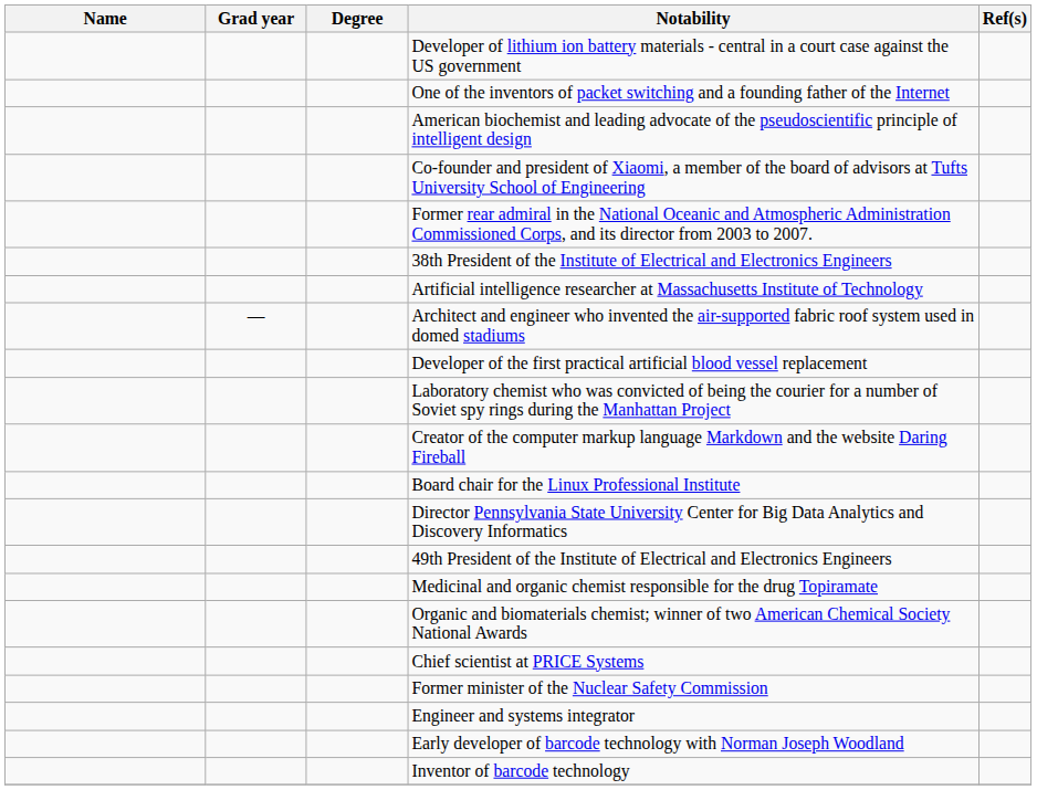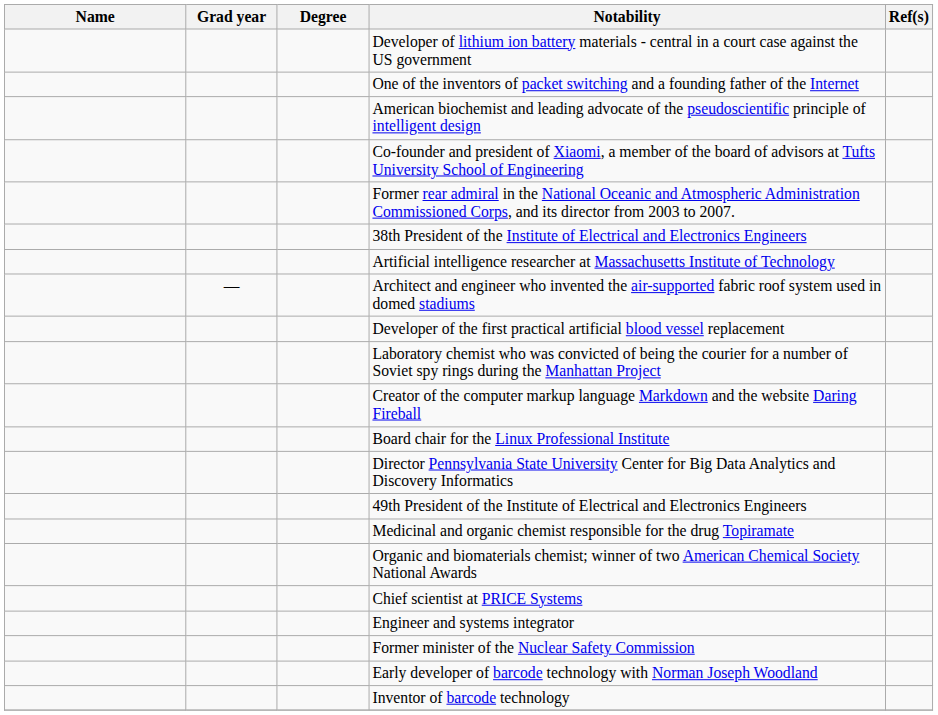 <table class="wikitable sortable" width=75%>
 <tr valign="top"|-valign="top">
 <th width="20%">Name</th>
 <th width="10%">Grad year</th>
 <th width="10%" class="unsortable">Degree</th>
 <th width="57%" class="unsortable">Notability</th>
 <th width="3%" class="unsortable">Ref(s)</th>
 </tr>
 <tr valign="top">
 <td></td>
 <td></td>
 <td></td>
 <td>Developer of <a href='#'>lithium ion battery</a> materials - central in a court case against the US government</td>
 <td></td>
 </tr>
 <tr valign="top">
 <td></td>
 <td></td>
 <td></td>
 <td>One of the inventors of <a href='#'>packet switching</a> and a founding father of the <a href='#'>Internet</a></td>
 <td></td>
 </tr>
 <tr valign="top">
 <td></td>
 <td></td>
 <td></td>
 <td>American biochemist and leading advocate of the <a href='#'>pseudoscientific</a> principle of <a href='#'>intelligent design</a></td>
 <td></td>
 </tr>
 <tr valign="top">
 <td></td>
 <td></td>
 <td></td>
 <td>Co-founder and president of <a href='#'>Xiaomi</a>, a member of the board of advisors at <a href='#'>Tufts University School of Engineering</a></td>
 <td></td>
 </tr>
 <tr valign="top">
 <td></td>
 <td></td>
 <td></td>
 <td>Former <a href='#'>rear admiral</a> in the <a href='#'>National Oceanic and Atmospheric Administration Commissioned Corps</a>, and its director from 2003 to 2007.</td>
 <td></td>
 </tr>
 <tr valign="top">
 <td></td>
 <td></td>
 <td></td>
 <td>38th President of the <a href='#'>Institute of Electrical and Electronics Engineers</a></td>
 <td></td>
 </tr>
 <tr valign="top">
 <td></td>
 <td></td>
 <td></td>
 <td>Artificial intelligence researcher at <a href='#'>Massachusetts Institute of Technology</a></td>
 <td></td>
 </tr>
 <tr valign="top">
 <td></td>
 <td data-sort-value="00" style="text-align:center;">—</td>
 <td></td>
 <td>Architect and engineer who invented the <a href='#'>air-supported</a> fabric roof system used in domed <a href='#'>stadiums</a></td>
 <td></td>
 </tr>
 <tr valign="top">
 <td></td>
 <td></td>
 <td></td>
 <td>Developer of the first practical artificial <a href='#'>blood vessel</a> replacement</td>
 <td></td>
 </tr>
 <tr valign="top">
 <td></td>
 <td></td>
 <td></td>
 <td>Laboratory chemist who was convicted of being the courier for a number of Soviet spy rings during the <a href='#'>Manhattan Project</a></td>
 <td></td>
 </tr>
 <tr valign="top">
 <td></td>
 <td></td>
 <td></td>
 <td>Creator of the computer markup language <a href='#'>Markdown</a> and the website <a href='#'>Daring Fireball</a></td>
 <td></td>
 </tr>
 <tr valign="top">
 <td></td>
 <td></td>
 <td></td>
 <td>Board chair for the <a href='#'>Linux Professional Institute</a></td>
 <td></td>
 </tr>
 <tr valign="top">
 <td></td>
 <td></td>
 <td></td>
 <td>Director <a href='#'>Pennsylvania State University</a> Center for Big Data Analytics and Discovery Informatics</td>
 <td></td>
 </tr>
 <tr valign="top">
 <td></td>
 <td> </td>
 <td> </td>
 <td>49th President of the Institute of Electrical and Electronics Engineers</td>
 <td></td>
 </tr>
 <tr valign="top">
 <td></td>
 <td> </td>
 <td> </td>
 <td>Medicinal and organic chemist responsible for the drug <a href='#'>Topiramate</a></td>
 <td></td>
 </tr>
 <tr valign="top">
 <td></td>
 <td></td>
 <td></td>
 <td>Organic and biomaterials chemist; winner of two <a href='#'>American Chemical Society</a> National Awards</td>
 <td></td>
 </tr>
 <tr valign="top">
 <td></td>
 <td></td>
 <td></td>
 <td>Chief scientist at <a href='#'>PRICE Systems</a></td>
 <td></td>
 </tr>
 <tr valign="top">
 <td></td>
 <td></td>
 <td></td>
-<td>Former minister of the <a href='#'>Nuclear Safety Commission</a></td>
+<td>Engineer and systems integrator</td>
 <td></td>
 </tr>
 <tr valign="top">
 <td></td>
 <td></td>
 <td></td>
-<td>Engineer and systems integrator</td>
+<td>Former minister of the <a href='#'>Nuclear Safety Commission</a></td>
 <td></td>
 </tr>
 <tr valign="top">
 <td></td>
 <td></td>
 <td></td>
 <td>Early developer of <a href='#'>barcode</a> technology with <a href='#'>Norman Joseph Woodland</a></td>
 <td></td>
 </tr>
 <tr valign="top">
 <td></td>
 <td></td>
 <td></td>
 <td>Inventor of <a href='#'>barcode</a> technology</td>
 <td></td>
 </tr>
 <tr valign="top">
 </tr>
 </table>
